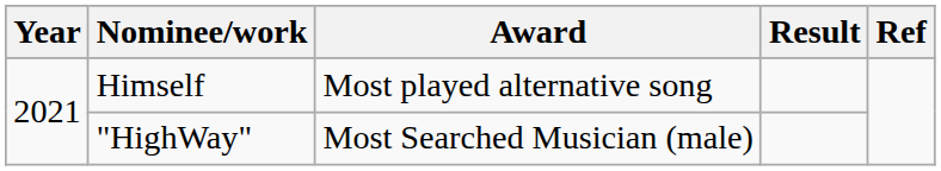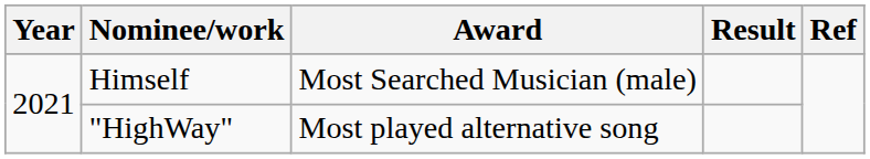 <table class="wikitable">
 <tr>
 <th>Year</th>
 <th>Nominee/work</th>
 <th>Award</th>
 <th>Result</th>
 <th>Ref</th>
 </tr>
 <tr>
 <td rowspan="2">2021</td>
 <td>Himself</td>
-<td>Most played alternative song</td>
+<td>Most Searched Musician (male)</td>
 <td></td>
 <td rowspan="2"></td>
 </tr>
 <tr>
 <td>"HighWay" </td>
-<td>Most Searched Musician (male)</td>
+<td>Most played alternative song</td>
 <td></td>
 </tr>
 </table>
